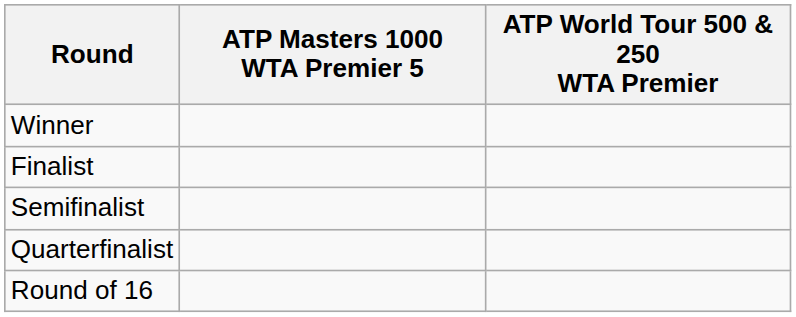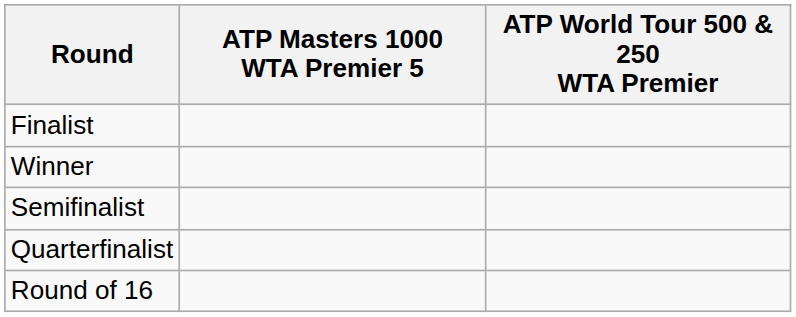 <table class="wikitable">
 <tr>
 <th width=100>Round</th>
 <th width=180>ATP Masters 1000<br> WTA Premier 5</th>
 <th width=180>ATP World Tour 500 & 250 <br> WTA Premier</th>
 </tr>
 <tr>
-<td>Winner</td>
+<td>Finalist</td>
 <td></td>
 <td></td>
 </tr>
 <tr>
-<td>Finalist</td>
+<td>Winner</td>
 <td></td>
 <td></td>
 </tr>
 <tr>
 <td>Semifinalist</td>
 <td></td>
 <td></td>
 </tr>
 <tr>
 <td>Quarterfinalist</td>
 <td></td>
 <td></td>
 </tr>
 <tr>
 <td>Round of 16</td>
 <td></td>
 <td></td>
 </tr>
 </table>
